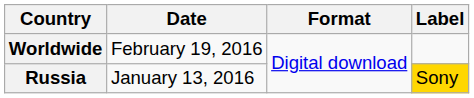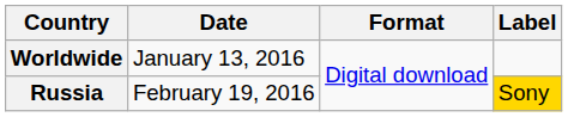 <table class="wikitable plainrowheaders">
 <tr>
 <th scope="col">Country</th>
 <th scope="col">Date</th>
 <th scope="col">Format</th>
 <th scope="col">Label</th>
 </tr>
 <tr>
 <th scope="row">Worldwide</th>
-<td>February 19, 2016</td>
+<td>January 13, 2016</td>
 <td rowspan=2><a href='#'>Digital download</a></td>
 <td></td>
 </tr>
 <tr>
 <th scope="row">Russia</th>
-<td>January 13, 2016</td>
+<td>February 19, 2016</td>
 <td style="background: gold;">Sony</td>
 </tr>
 </table>
